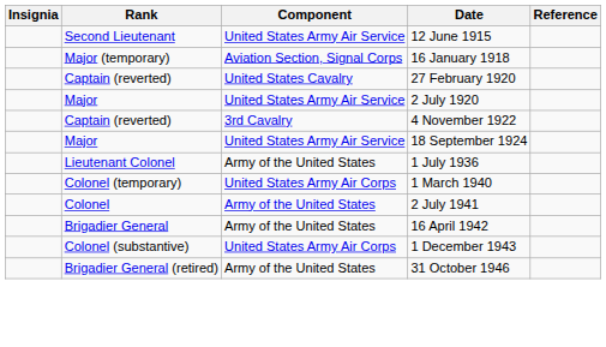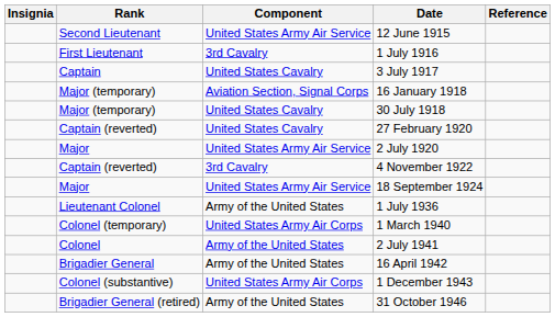 <table class="wikitable">
 <tr>
 <th>Insignia</th>
 <th>Rank</th>
 <th>Component</th>
 <th>Date</th>
 <th>Reference</th>
 </tr>
 <tr>
 <td align="center"></td>
 <td><a href='#'>Second Lieutenant</a></td>
 <td><a href='#'>United States Army Air Service</a></td>
 <td>12 June 1915</td>
 <td></td>
 </tr>
 <tr>
 <td align="center"></td>
+<td><a href='#'>First Lieutenant</a></td>
+<td><a href='#'>3rd Cavalry</a></td>
+<td>1 July 1916</td>
+<td></td>
+</tr>
+<tr>
+<td align="center"></td>
+<td><a href='#'>Captain</a></td>
+<td><a href='#'>United States Cavalry</a></td>
+<td>3 July 1917</td>
+<td></td>
+</tr>
+<tr>
+<td align="center"></td>
 <td><a href='#'>Major</a> (temporary)</td>
 <td><a href='#'>Aviation Section, Signal Corps</a></td>
 <td>16 January 1918</td>
+<td></td>
+</tr>
+<tr>
+<td align="center"></td>
+<td><a href='#'>Major</a> (temporary)</td>
+<td><a href='#'>United States Cavalry</a></td>
+<td>30 July 1918</td>
 <td></td>
 </tr>
 <tr>
 <td align="center"></td>
 <td><a href='#'>Captain</a> (reverted)</td>
 <td><a href='#'>United States Cavalry</a></td>
 <td>27 February 1920</td>
 <td></td>
 </tr>
 <tr>
 <td align="center"></td>
 <td><a href='#'>Major</a></td>
 <td><a href='#'>United States Army Air Service</a></td>
 <td>2 July 1920</td>
 <td></td>
 </tr>
 <tr>
 <td align="center"></td>
 <td><a href='#'>Captain</a> (reverted)</td>
 <td><a href='#'>3rd Cavalry</a></td>
 <td>4 November 1922</td>
 <td></td>
 </tr>
 <tr>
 <td align="center"></td>
 <td><a href='#'>Major</a></td>
 <td><a href='#'>United States Army Air Service</a></td>
 <td>18 September 1924</td>
 <td></td>
 </tr>
 <tr>
 <td align="center"></td>
 <td><a href='#'>Lieutenant Colonel</a></td>
 <td>Army of the United States</td>
 <td>1 July 1936</td>
 <td></td>
 </tr>
 <tr>
 <td align="center"></td>
 <td><a href='#'>Colonel</a> (temporary)</td>
 <td><a href='#'>United States Army Air Corps</a></td>
 <td>1 March 1940</td>
 <td></td>
 </tr>
 <tr>
 <td align="center"></td>
 <td><a href='#'>Colonel</a></td>
 <td><a href='#'>Army of the United States</a></td>
 <td>2 July 1941</td>
 <td></td>
 </tr>
 <tr>
 <td align="center"></td>
 <td><a href='#'>Brigadier General</a></td>
 <td>Army of the United States</td>
 <td>16 April 1942</td>
 <td></td>
 </tr>
 <tr>
 <td align="center"></td>
 <td><a href='#'>Colonel</a> (substantive)</td>
 <td><a href='#'>United States Army Air Corps</a></td>
 <td>1 December 1943</td>
 <td></td>
 </tr>
 <tr>
 <td align="center"></td>
 <td><a href='#'>Brigadier General</a> (retired)</td>
 <td>Army of the United States</td>
 <td>31 October 1946</td>
 <td></td>
 </tr>
 </table>
